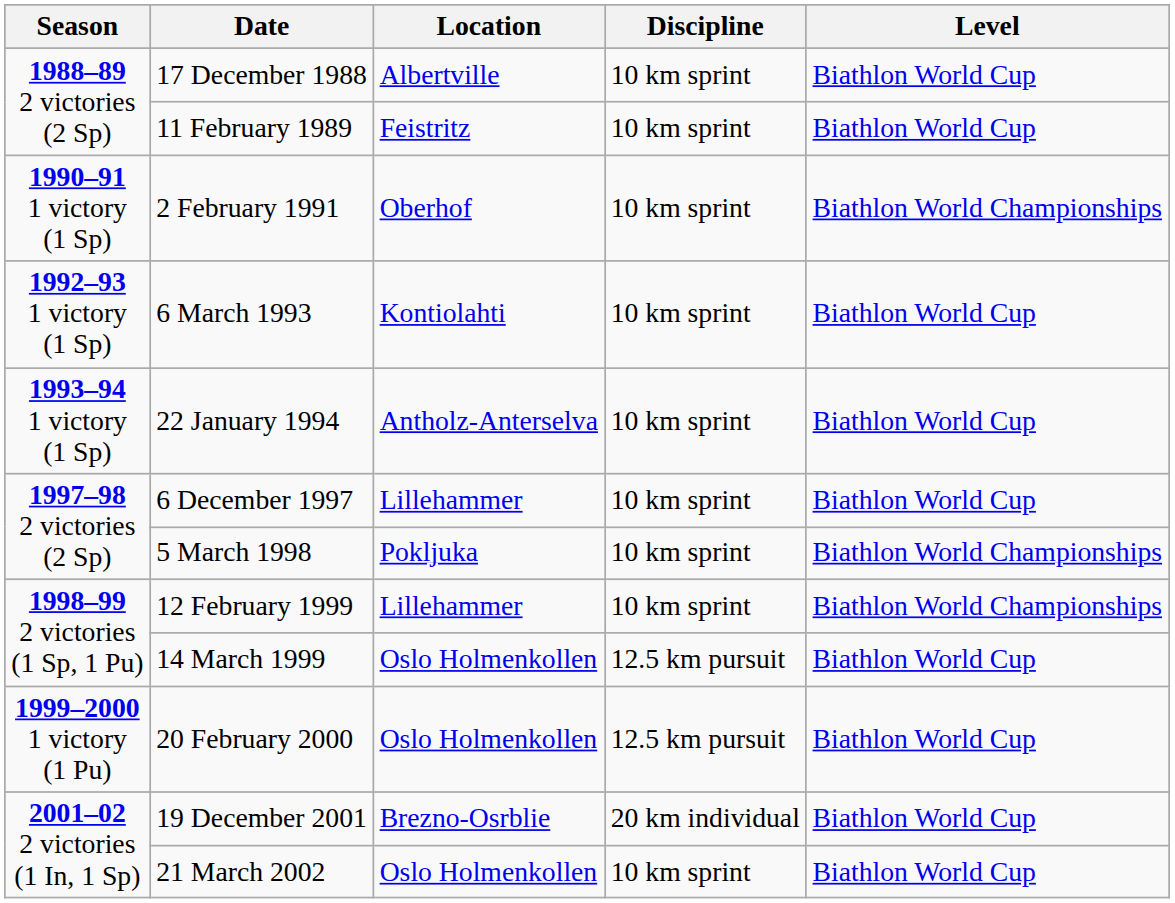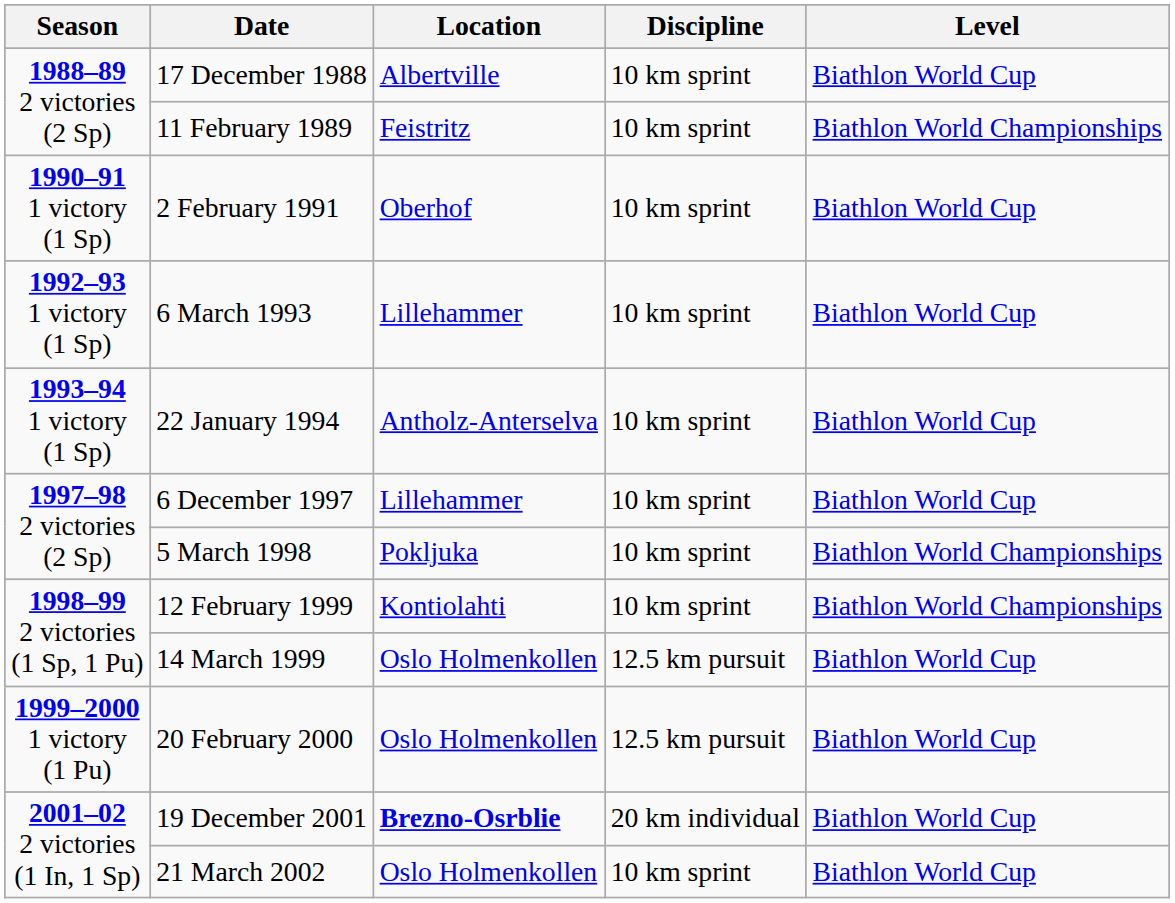 <table class="wikitable">
 <tr>
 <th>Season</th>
 <th>Date</th>
 <th>Location</th>
 <th>Discipline</th>
 <th>Level</th>
 </tr>
 <tr>
 <td rowspan="2" style="text-align:center;"><strong><a href='#'>1988–89</a></strong> <br> 2 victories <br> (2 Sp)</td>
 <td>17 December 1988</td>
 <td> <a href='#'>Albertville</a></td>
 <td>10 km sprint</td>
 <td><a href='#'>Biathlon World Cup</a></td>
 </tr>
 <tr>
 <td>11 February 1989</td>
 <td> <a href='#'>Feistritz</a></td>
 <td>10 km sprint</td>
-<td><a href='#'>Biathlon World Cup</a></td>
+<td><a href='#'>Biathlon World Championships</a></td>
 </tr>
 <tr>
 <td rowspan="1" style="text-align:center;"><strong><a href='#'>1990–91</a></strong> <br> 1 victory <br> (1 Sp)</td>
 <td>2 February 1991</td>
 <td> <a href='#'>Oberhof</a></td>
 <td>10 km sprint</td>
-<td><a href='#'>Biathlon World Championships</a></td>
+<td><a href='#'>Biathlon World Cup</a></td>
 </tr>
 <tr>
 <td rowspan="1" style="text-align:center;"><strong><a href='#'>1992–93</a></strong> <br> 1 victory <br> (1 Sp)</td>
 <td>6 March 1993</td>
-<td> <a href='#'>Kontiolahti</a></td>
+<td> <a href='#'>Lillehammer</a></td>
 <td>10 km sprint</td>
 <td><a href='#'>Biathlon World Cup</a></td>
 </tr>
 <tr>
 <td rowspan="1" style="text-align:center;"><strong><a href='#'>1993–94</a></strong> <br> 1 victory <br> (1 Sp)</td>
 <td>22 January 1994</td>
 <td> <a href='#'>Antholz-Anterselva</a></td>
 <td>10 km sprint</td>
 <td><a href='#'>Biathlon World Cup</a></td>
 </tr>
 <tr>
 <td rowspan="2" style="text-align:center;"><strong><a href='#'>1997–98</a></strong> <br> 2 victories <br> (2 Sp)</td>
 <td>6 December 1997</td>
 <td> <a href='#'>Lillehammer</a></td>
 <td>10 km sprint</td>
 <td><a href='#'>Biathlon World Cup</a></td>
 </tr>
 <tr>
 <td>5 March 1998</td>
 <td> <a href='#'>Pokljuka</a></td>
 <td>10 km sprint</td>
 <td><a href='#'>Biathlon World Championships</a></td>
 </tr>
 <tr>
 <td rowspan="2" style="text-align:center;"><strong><a href='#'>1998–99</a></strong> <br> 2 victories <br> (1 Sp, 1 Pu)</td>
 <td>12 February 1999</td>
-<td> <a href='#'>Lillehammer</a></td>
+<td> <a href='#'>Kontiolahti</a></td>
 <td>10 km sprint</td>
 <td><a href='#'>Biathlon World Championships</a></td>
 </tr>
 <tr>
 <td>14 March 1999</td>
 <td> <a href='#'>Oslo Holmenkollen</a></td>
 <td>12.5 km pursuit</td>
 <td><a href='#'>Biathlon World Cup</a></td>
 </tr>
 <tr>
 <td rowspan="1" style="text-align:center;"><strong><a href='#'>1999–2000</a></strong> <br> 1 victory <br> (1 Pu)</td>
 <td>20 February 2000</td>
 <td> <a href='#'>Oslo Holmenkollen</a></td>
 <td>12.5 km pursuit</td>
 <td><a href='#'>Biathlon World Cup</a></td>
 </tr>
 <tr>
 <td rowspan="2" style="text-align:center;"><strong><a href='#'>2001–02</a></strong> <br> 2 victories <br> (1 In, 1 Sp)</td>
 <td>19 December 2001</td>
-<td> <a href='#'>Brezno-Osrblie</a></td>
+<td><strong> <a href='#'>Brezno-Osrblie</a></strong></td>
 <td>20 km individual</td>
 <td><a href='#'>Biathlon World Cup</a></td>
 </tr>
 <tr>
 <td>21 March 2002</td>
 <td> <a href='#'>Oslo Holmenkollen</a></td>
 <td>10 km sprint</td>
 <td><a href='#'>Biathlon World Cup</a></td>
 </tr>
 </table>
